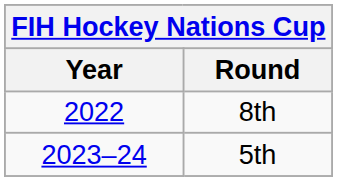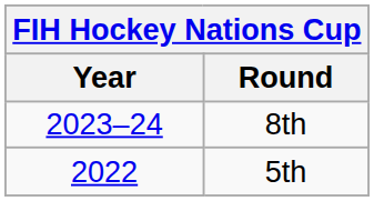 <table class="wikitable" style="text-align: center; font-size: 90%;">
 <tr>
 <th colspan="8"><a href='#'>FIH Hockey Nations Cup</a></th>
 </tr>
 <tr>
 <th>Year</th>
 <th>Round</th>
 </tr>
 <tr>
-<td> <a href='#'>2022</a></td>
+<td> <a href='#'>2023–24</a></td>
 <td>8th</td>
 </tr>
 <tr>
-<td> <a href='#'>2023–24</a></td>
+<td> <a href='#'>2022</a></td>
 <td>5th</td>
 </tr>
 </table>
